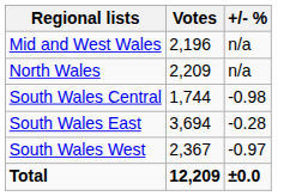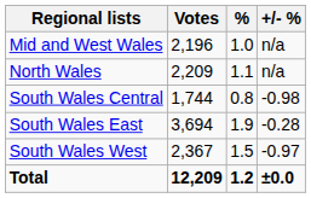 <table class="wikitable sortable">
 <tr>
 <th>Regional lists</th>
 <th>Votes</th>
+<th>%</th>
 <th>+/- %</th>
 </tr>
 <tr>
 <td><a href='#'>Mid and West Wales</a></td>
 <td>2,196</td>
+<td>1.0</td>
 <td>n/a</td>
 </tr>
 <tr>
 <td><a href='#'>North Wales</a></td>
 <td>2,209</td>
+<td>1.1</td>
 <td>n/a</td>
 </tr>
 <tr>
 <td><a href='#'>South Wales Central</a></td>
 <td>1,744</td>
+<td>0.8</td>
 <td>-0.98</td>
 </tr>
 <tr>
 <td><a href='#'>South Wales East</a></td>
 <td>3,694</td>
+<td>1.9</td>
 <td>-0.28</td>
 </tr>
 <tr>
 <td><a href='#'>South Wales West</a></td>
 <td>2,367</td>
+<td>1.5</td>
 <td>-0.97</td>
 </tr>
 <tr>
 <td><strong>Total</strong></td>
 <td><strong>12,209</strong></td>
+<td><strong>1.2</strong></td>
 <td><strong>±0.0</strong></td>
 </tr>
 </table>
